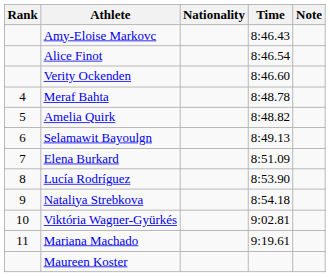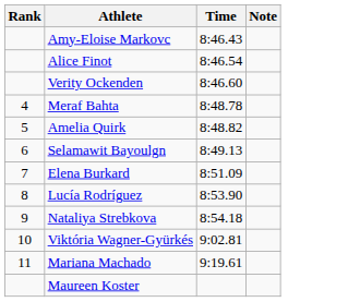 <table class="wikitable sortable" style="text-align:center">
 <tr>
 <th>Rank</th>
 <th>Athlete</th>
-<th>Nationality</th>
 <th>Time</th>
 <th>Note</th>
 </tr>
 <tr>
 <td></td>
 <td align=left><a href='#'>Amy-Eloise Markovc</a></td>
-<td align=left></td>
 <td>8:46.43</td>
 <td></td>
 </tr>
 <tr>
 <td></td>
 <td align=left><a href='#'>Alice Finot</a></td>
-<td align=left></td>
 <td>8:46.54</td>
 <td></td>
 </tr>
 <tr>
 <td></td>
 <td align=left><a href='#'>Verity Ockenden</a></td>
-<td align=left></td>
 <td>8:46.60</td>
 <td></td>
 </tr>
 <tr>
 <td>4</td>
 <td align=left><a href='#'>Meraf Bahta</a></td>
-<td align=left></td>
 <td>8:48.78</td>
 <td></td>
 </tr>
 <tr>
 <td>5</td>
 <td align=left><a href='#'>Amelia Quirk</a></td>
-<td align=left></td>
 <td>8:48.82</td>
 <td></td>
 </tr>
 <tr>
 <td>6</td>
 <td align=left><a href='#'>Selamawit Bayoulgn</a></td>
-<td align=left></td>
 <td>8:49.13</td>
 <td></td>
 </tr>
 <tr>
 <td>7</td>
 <td align=left><a href='#'>Elena Burkard</a></td>
-<td align=left></td>
 <td>8:51.09</td>
 <td></td>
 </tr>
 <tr>
 <td>8</td>
 <td align=left><a href='#'>Lucía Rodríguez</a></td>
-<td align=left></td>
 <td>8:53.90</td>
 <td></td>
 </tr>
 <tr>
 <td>9</td>
 <td align=left><a href='#'>Nataliya Strebkova</a></td>
-<td align=left></td>
 <td>8:54.18</td>
 <td></td>
 </tr>
 <tr>
 <td>10</td>
 <td align=left><a href='#'>Viktória Wagner-Gyürkés</a></td>
-<td align=left></td>
 <td>9:02.81</td>
 <td></td>
 </tr>
 <tr>
 <td>11</td>
 <td align=left><a href='#'>Mariana Machado</a></td>
-<td align=left></td>
 <td>9:19.61</td>
 <td></td>
 </tr>
 <tr>
 <td></td>
 <td align=left><a href='#'>Maureen Koster</a></td>
-<td align=left></td>
 <td></td>
 <td></td>
 </tr>
 </table>
